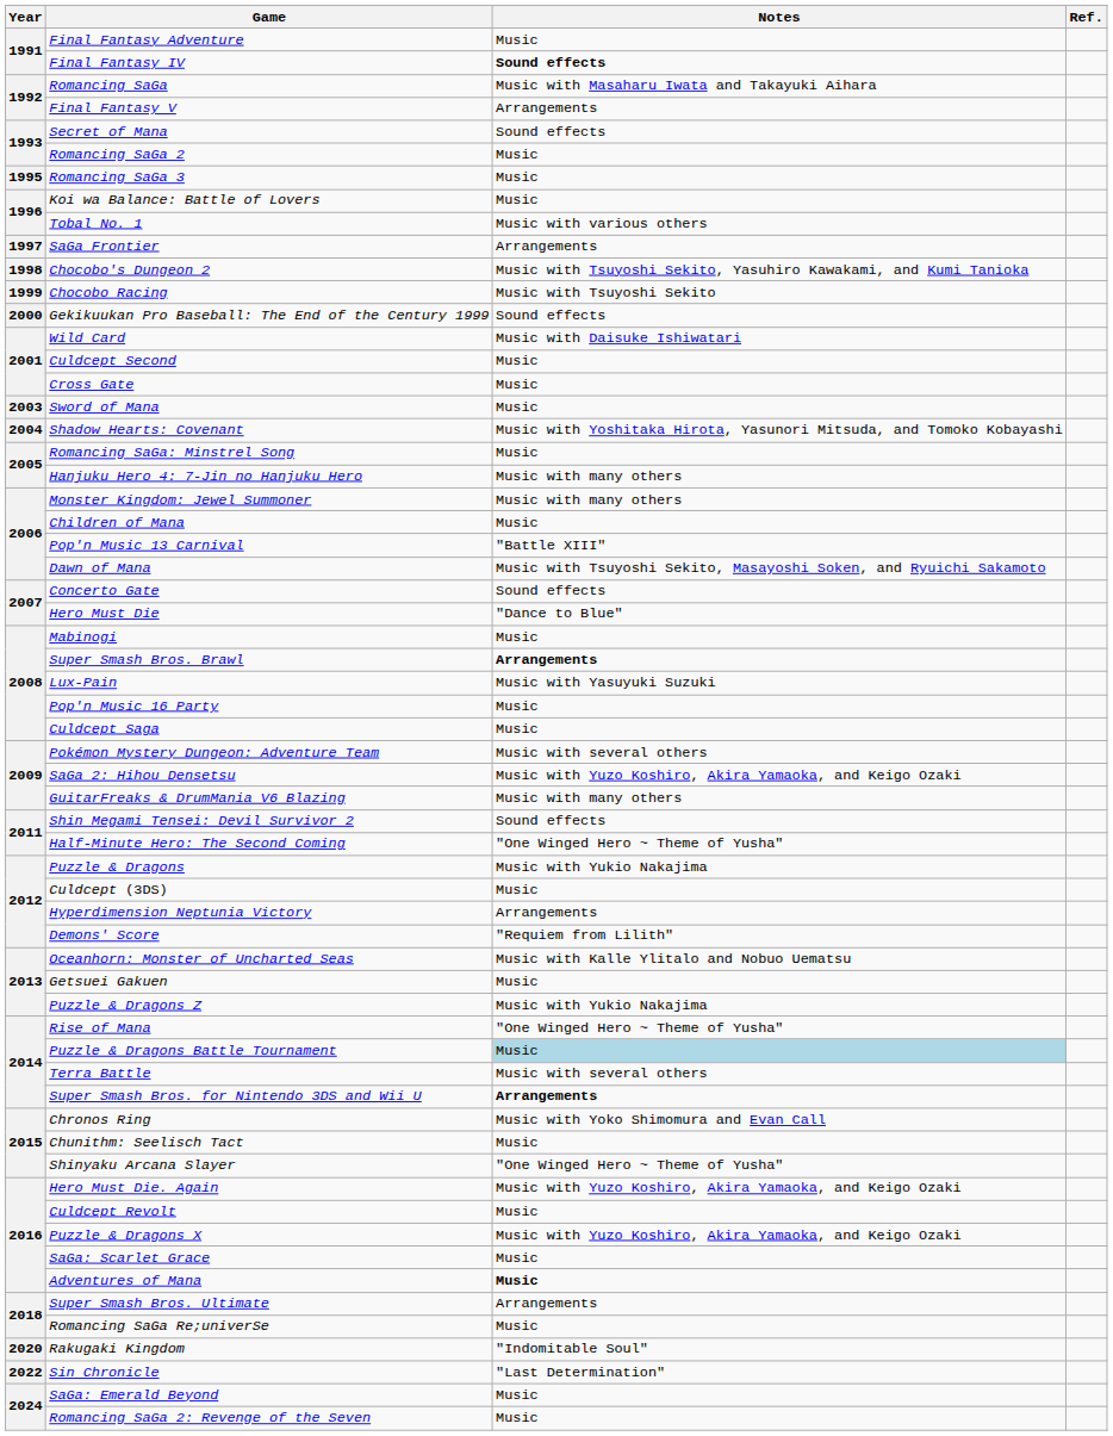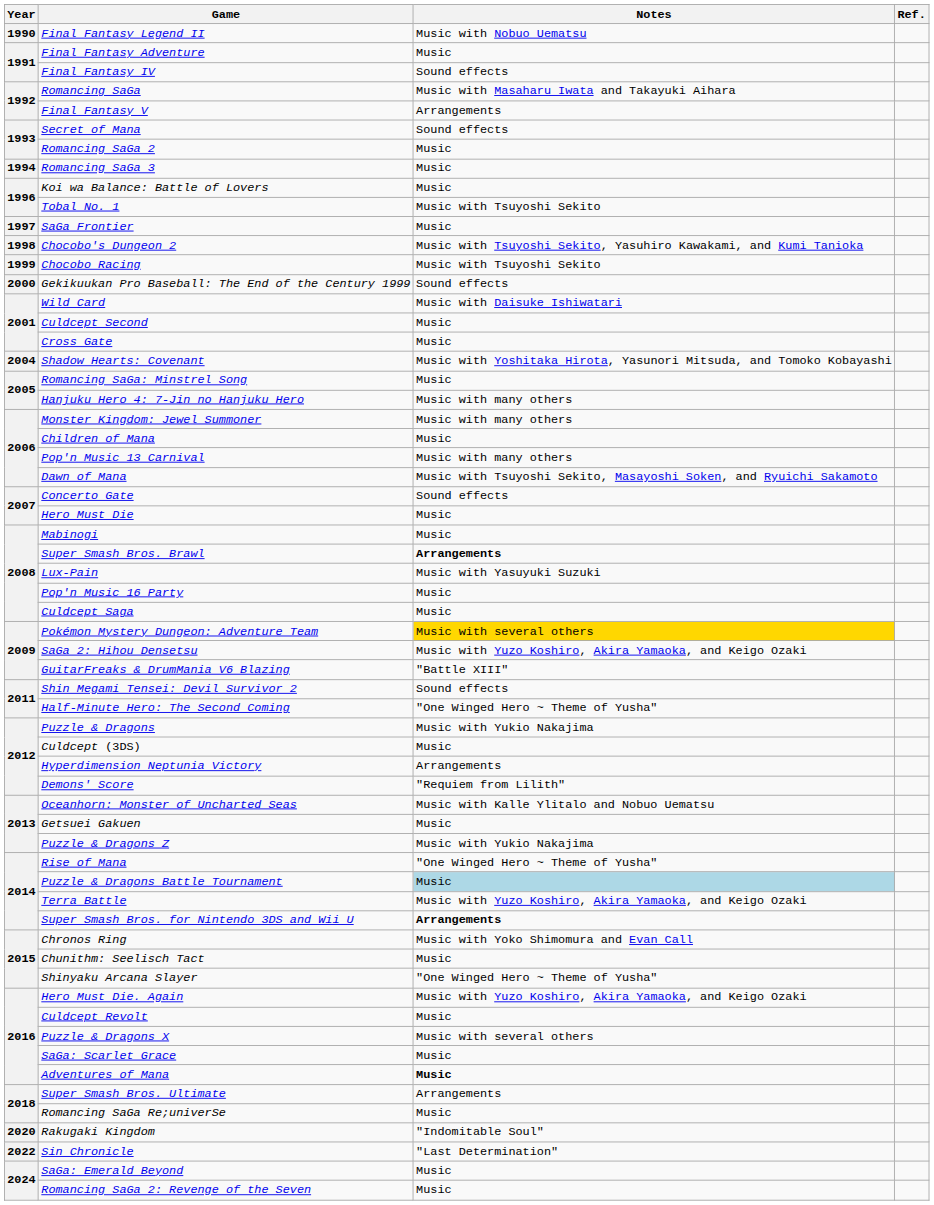 <table class="wikitable plainrowheaders sortable" width="auto">
 <tr>
 <th scope="col">Year</th>
 <th scope="col">Game</th>
 <th scope="col">Notes</th>
 <th scope="col">Ref.</th>
+</tr>
+<tr>
+<th scope=row>1990</th>
+<td><em><a href='#'>Final Fantasy Legend II</a></em></td>
+<td>Music with <a href='#'>Nobuo Uematsu</a></td>
+<td></td>
 </tr>
 <tr>
 <th scope=rowgroup rowspan="2">1991</th>
 <td><em><a href='#'>Final Fantasy Adventure</a></em></td>
 <td>Music</td>
 <td></td>
 </tr>
 <tr>
 <td><em><a href='#'>Final Fantasy IV</a></em></td>
-<td><strong>Sound effects</strong></td>
+<td>Sound effects</td>
 <td></td>
 </tr>
 <tr>
 <th scope=rowgroup rowspan="2">1992</th>
 <td><em><a href='#'>Romancing SaGa</a></em></td>
 <td>Music with <a href='#'>Masaharu Iwata</a> and Takayuki Aihara</td>
 <td></td>
 </tr>
 <tr>
 <td><em><a href='#'>Final Fantasy V</a></em></td>
 <td>Arrangements</td>
 <td></td>
 </tr>
 <tr>
 <th scope=rowgroup rowspan="2">1993</th>
 <td><em><a href='#'>Secret of Mana</a></em></td>
 <td>Sound effects</td>
 <td></td>
 </tr>
 <tr>
 <td><em><a href='#'>Romancing SaGa 2</a></em></td>
 <td>Music</td>
 <td></td>
 </tr>
 <tr>
-<th scope=rowgroup>1995</th>
+<th scope=rowgroup>1994</th>
 <td><em><a href='#'>Romancing SaGa 3</a></em></td>
 <td>Music</td>
 <td></td>
 </tr>
 <tr>
 <th scope=rowgroup rowspan="2">1996</th>
 <td><em>Koi wa Balance: Battle of Lovers</em></td>
 <td>Music</td>
 <td></td>
 </tr>
 <tr>
 <td><em><a href='#'>Tobal No. 1</a></em></td>
-<td>Music with various others</td>
+<td>Music with Tsuyoshi Sekito</td>
 <td></td>
 </tr>
 <tr>
 <th scope=row>1997</th>
 <td><em><a href='#'>SaGa Frontier</a></em></td>
-<td>Arrangements</td>
+<td>Music</td>
 <td></td>
 </tr>
 <tr>
 <th scope=row>1998</th>
 <td><em><a href='#'>Chocobo's Dungeon 2</a></em></td>
 <td>Music with <a href='#'>Tsuyoshi Sekito</a>, Yasuhiro Kawakami, and <a href='#'>Kumi Tanioka</a></td>
 <td></td>
 </tr>
 <tr>
 <th scope=row>1999</th>
 <td><em><a href='#'>Chocobo Racing</a></em></td>
 <td>Music with Tsuyoshi Sekito</td>
 <td></td>
 </tr>
 <tr>
 <th scope=row>2000</th>
 <td><em>Gekikuukan Pro Baseball: The End of the Century 1999</em></td>
 <td>Sound effects</td>
 <td></td>
 </tr>
 <tr>
 <th scope=rowgroup rowspan="3">2001</th>
 <td><em><a href='#'>Wild Card</a></em></td>
 <td>Music with <a href='#'>Daisuke Ishiwatari</a></td>
 <td></td>
 </tr>
 <tr>
 <td><em><a href='#'>Culdcept Second</a></em></td>
 <td>Music</td>
 <td></td>
 </tr>
 <tr>
 <td><em><a href='#'>Cross Gate</a></em></td>
 <td>Music</td>
 <td></td>
 </tr>
 <tr>
-<th scope=row>2003</th>
-<td><em><a href='#'>Sword of Mana</a></em></td>
-<td>Music</td>
-<td></td>
-</tr>
-<tr>
 <th scope=row>2004</th>
 <td><em><a href='#'>Shadow Hearts: Covenant</a></em></td>
 <td>Music with <a href='#'>Yoshitaka Hirota</a>, Yasunori Mitsuda, and Tomoko Kobayashi</td>
 <td></td>
 </tr>
 <tr>
 <th scope=rowgroup rowspan="2">2005</th>
 <td><em><a href='#'>Romancing SaGa: Minstrel Song</a></em></td>
 <td>Music</td>
 <td></td>
 </tr>
 <tr>
 <td><em><a href='#'>Hanjuku Hero 4: 7-Jin no Hanjuku Hero</a></em></td>
 <td>Music with many others</td>
 <td></td>
 </tr>
 <tr>
 <th scope=rowgroup rowspan="4">2006</th>
 <td><em><a href='#'>Monster Kingdom: Jewel Summoner</a></em></td>
 <td>Music with many others</td>
 <td></td>
 </tr>
 <tr>
 <td><em><a href='#'>Children of Mana</a></em></td>
 <td>Music</td>
 <td></td>
 </tr>
 <tr>
 <td><em><a href='#'>Pop'n Music 13 Carnival</a></em></td>
-<td>"Battle XIII"</td>
+<td>Music with many others</td>
 <td></td>
 </tr>
 <tr>
 <td><em><a href='#'>Dawn of Mana</a></em></td>
 <td>Music with Tsuyoshi Sekito, <a href='#'>Masayoshi Soken</a>, and <a href='#'>Ryuichi Sakamoto</a></td>
 <td></td>
 </tr>
 <tr>
 <th scope=rowgroup rowspan="2">2007</th>
 <td><em><a href='#'>Concerto Gate</a></em></td>
 <td>Sound effects</td>
 <td></td>
 </tr>
 <tr>
 <td><em><a href='#'>Hero Must Die</a></em></td>
-<td>"Dance to Blue"</td>
+<td>Music</td>
 <td></td>
 </tr>
 <tr>
 <th scope=rowgroup rowspan="5">2008</th>
 <td><em><a href='#'>Mabinogi</a></em></td>
 <td>Music</td>
 <td></td>
 </tr>
 <tr>
 <td><em><a href='#'>Super Smash Bros. Brawl</a></em></td>
 <td><strong>Arrangements</strong></td>
 <td></td>
 </tr>
 <tr>
 <td><em><a href='#'>Lux-Pain</a></em></td>
 <td>Music with Yasuyuki Suzuki</td>
 <td></td>
 </tr>
 <tr>
 <td><em><a href='#'>Pop'n Music 16 Party</a></em></td>
 <td>Music</td>
 <td></td>
 </tr>
 <tr>
 <td><em><a href='#'>Culdcept Saga</a></em></td>
 <td>Music</td>
 <td></td>
 </tr>
 <tr>
 <th scope=rowgroup rowspan="3">2009</th>
 <td><em><a href='#'>Pokémon Mystery Dungeon: Adventure Team</a></em></td>
-<td>Music with several others</td>
+<td style="background: gold;">Music with several others</td>
 <td></td>
 </tr>
 <tr>
 <td><em><a href='#'>SaGa 2: Hihou Densetsu</a></em></td>
 <td>Music with <a href='#'>Yuzo Koshiro</a>, <a href='#'>Akira Yamaoka</a>, and Keigo Ozaki</td>
 <td></td>
 </tr>
 <tr>
 <td><em><a href='#'>GuitarFreaks & DrumMania V6 Blazing</a></em></td>
-<td>Music with many others</td>
+<td>"Battle XIII"</td>
 <td></td>
 </tr>
 <tr>
 <th scope=rowgroup rowspan="2">2011</th>
 <td><em><a href='#'>Shin Megami Tensei: Devil Survivor 2</a></em></td>
 <td>Sound effects</td>
 <td></td>
 </tr>
 <tr>
 <td><em><a href='#'>Half-Minute Hero: The Second Coming</a></em></td>
 <td>"One Winged Hero ~ Theme of Yusha"</td>
 <td></td>
 </tr>
 <tr>
 <th scope=rowgroup rowspan="4">2012</th>
 <td><em><a href='#'>Puzzle & Dragons</a></em></td>
 <td>Music with Yukio Nakajima</td>
 <td></td>
 </tr>
 <tr>
 <td><em>Culdcept</em> (3DS)</td>
 <td>Music</td>
 <td></td>
 </tr>
 <tr>
 <td><em><a href='#'>Hyperdimension Neptunia Victory</a></em></td>
 <td>Arrangements</td>
 <td></td>
 </tr>
 <tr>
 <td><em><a href='#'>Demons' Score</a></em></td>
 <td>"Requiem from Lilith"</td>
 <td></td>
 </tr>
 <tr>
 <th scope=rowgroup rowspan="3">2013</th>
 <td><em><a href='#'>Oceanhorn: Monster of Uncharted Seas</a></em></td>
 <td>Music with Kalle Ylitalo and Nobuo Uematsu</td>
 <td></td>
 </tr>
 <tr>
 <td><em>Getsuei Gakuen</em></td>
 <td>Music</td>
 <td></td>
 </tr>
 <tr>
 <td><em><a href='#'>Puzzle & Dragons Z</a></em></td>
 <td>Music with Yukio Nakajima</td>
 <td></td>
 </tr>
 <tr>
 <th scope=rowgroup rowspan="4">2014</th>
 <td><em><a href='#'>Rise of Mana</a></em></td>
 <td>"One Winged Hero ~ Theme of Yusha"</td>
 <td></td>
 </tr>
 <tr>
 <td><em><a href='#'>Puzzle & Dragons Battle Tournament</a></em></td>
 <td style="background: lightblue;">Music</td>
 <td></td>
 </tr>
 <tr>
 <td><em><a href='#'>Terra Battle</a></em></td>
-<td>Music with several others</td>
+<td>Music with <a href='#'>Yuzo Koshiro</a>, <a href='#'>Akira Yamaoka</a>, and Keigo Ozaki</td>
 <td></td>
 </tr>
 <tr>
 <td><em><a href='#'>Super Smash Bros. for Nintendo 3DS and Wii U</a></em></td>
 <td><strong>Arrangements</strong></td>
 <td></td>
 </tr>
 <tr>
 <th scope=rowgroup rowspan="3">2015</th>
 <td><em>Chronos Ring</em></td>
 <td>Music with Yoko Shimomura and <a href='#'>Evan Call</a></td>
 <td></td>
 </tr>
 <tr>
 <td><em>Chunithm: Seelisch Tact</em></td>
 <td>Music</td>
 <td></td>
 </tr>
 <tr>
 <td><em>Shinyaku Arcana Slayer</em></td>
 <td>"One Winged Hero ~ Theme of Yusha"</td>
 <td></td>
 </tr>
 <tr>
 <th scope=rowgroup rowspan="5">2016</th>
 <td><em><a href='#'>Hero Must Die. Again</a></em></td>
 <td>Music with <a href='#'>Yuzo Koshiro</a>, <a href='#'>Akira Yamaoka</a>, and Keigo Ozaki</td>
 <td></td>
 </tr>
 <tr>
 <td><em><a href='#'>Culdcept Revolt</a></em></td>
 <td>Music</td>
 <td></td>
 </tr>
 <tr>
 <td><em><a href='#'>Puzzle & Dragons X</a></em></td>
-<td>Music with <a href='#'>Yuzo Koshiro</a>, <a href='#'>Akira Yamaoka</a>, and Keigo Ozaki</td>
+<td>Music with several others</td>
 <td></td>
 </tr>
 <tr>
 <td><em><a href='#'>SaGa: Scarlet Grace</a></em></td>
 <td>Music</td>
 <td></td>
 </tr>
 <tr>
 <td><em><a href='#'>Adventures of Mana</a></em></td>
 <td><strong>Music</strong></td>
 <td></td>
 </tr>
 <tr>
 <th scope=rowgroup rowspan="2">2018</th>
 <td><em><a href='#'>Super Smash Bros. Ultimate</a></em></td>
 <td>Arrangements</td>
 <td></td>
 </tr>
 <tr>
 <td><em>Romancing SaGa Re;univerSe</em></td>
 <td>Music</td>
 <td></td>
 </tr>
 <tr>
 <th scope=row>2020</th>
 <td><em>Rakugaki Kingdom</em></td>
 <td>"Indomitable Soul"</td>
 <td></td>
 </tr>
 <tr>
 <th scope=row>2022</th>
 <td><em><a href='#'>Sin Chronicle</a></em></td>
 <td>"Last Determination"</td>
 <td></td>
 </tr>
 <tr>
 <th scope=rowgroup rowspan="2">2024</th>
 <td><em><a href='#'>SaGa: Emerald Beyond</a></em></td>
 <td>Music</td>
 <td></td>
 </tr>
 <tr>
 <td><em><a href='#'>Romancing SaGa 2: Revenge of the Seven</a></em></td>
 <td>Music</td>
 <td></td>
 </tr>
 </table>
